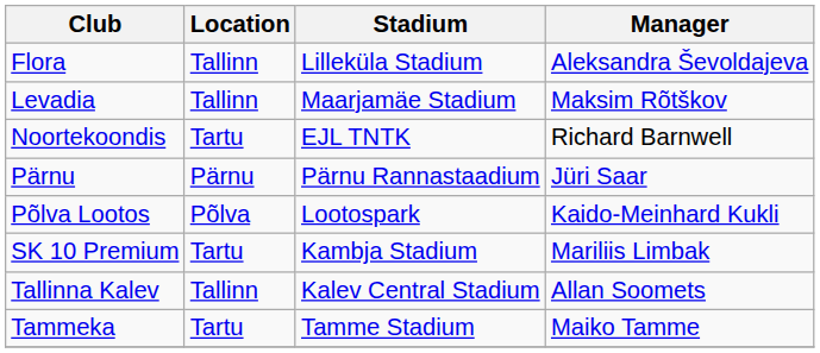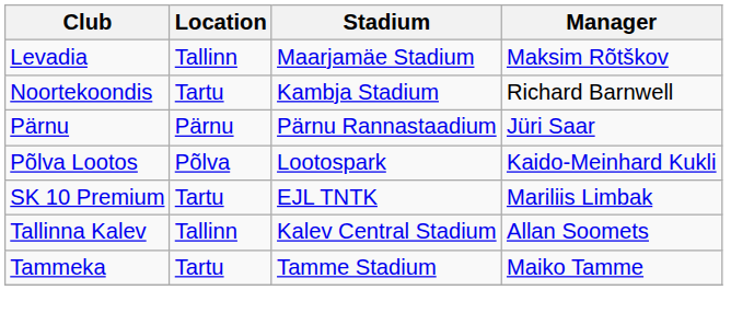 <table class="wikitable sortable" style="text-align:left;">
 <tr>
 <th>Club</th>
 <th>Location</th>
 <th>Stadium</th>
 <th>Manager</th>
-</tr>
-<tr>
-<td style="text-align:left;"><a href='#'>Flora</a></td>
-<td><a href='#'>Tallinn</a></td>
-<td><a href='#'>Lilleküla Stadium</a></td>
-<td> <a href='#'>Aleksandra Ševoldajeva</a></td>
 </tr>
 <tr>
 <td style="text-align:left;"><a href='#'>Levadia</a></td>
 <td><a href='#'>Tallinn</a></td>
 <td><a href='#'>Maarjamäe Stadium</a></td>
 <td> <a href='#'>Maksim Rõtškov</a></td>
 </tr>
 <tr>
 <td style="text-align:left;"><a href='#'>Noortekoondis</a></td>
 <td><a href='#'>Tartu</a></td>
-<td><a href='#'>EJL TNTK</a></td>
+<td><a href='#'>Kambja Stadium</a></td>
 <td> Richard Barnwell</td>
 </tr>
 <tr>
 <td style="text-align:left;"><a href='#'>Pärnu</a></td>
 <td><a href='#'>Pärnu</a></td>
 <td><a href='#'>Pärnu Rannastaadium</a></td>
 <td> <a href='#'>Jüri Saar</a></td>
 </tr>
 <tr>
 <td style="text-align:left;"><a href='#'>Põlva Lootos</a></td>
 <td><a href='#'>Põlva</a></td>
 <td><a href='#'>Lootospark</a></td>
 <td> <a href='#'>Kaido-Meinhard Kukli</a></td>
 </tr>
 <tr>
 <td style="text-align:left;"><a href='#'>SK 10 Premium</a></td>
 <td><a href='#'>Tartu</a></td>
-<td><a href='#'>Kambja Stadium</a></td>
+<td><a href='#'>EJL TNTK</a></td>
 <td> <a href='#'>Mariliis Limbak</a></td>
 </tr>
 <tr>
 <td style="text-align:left;"><a href='#'>Tallinna Kalev</a></td>
 <td><a href='#'>Tallinn</a></td>
 <td><a href='#'>Kalev Central Stadium</a></td>
 <td> <a href='#'>Allan Soomets</a></td>
 </tr>
 <tr>
 <td style="text-align:left;"><a href='#'>Tammeka</a></td>
 <td><a href='#'>Tartu</a></td>
 <td><a href='#'>Tamme Stadium</a></td>
 <td> <a href='#'>Maiko Tamme</a></td>
 </tr>
 <tr>
 </tr>
 </table>
